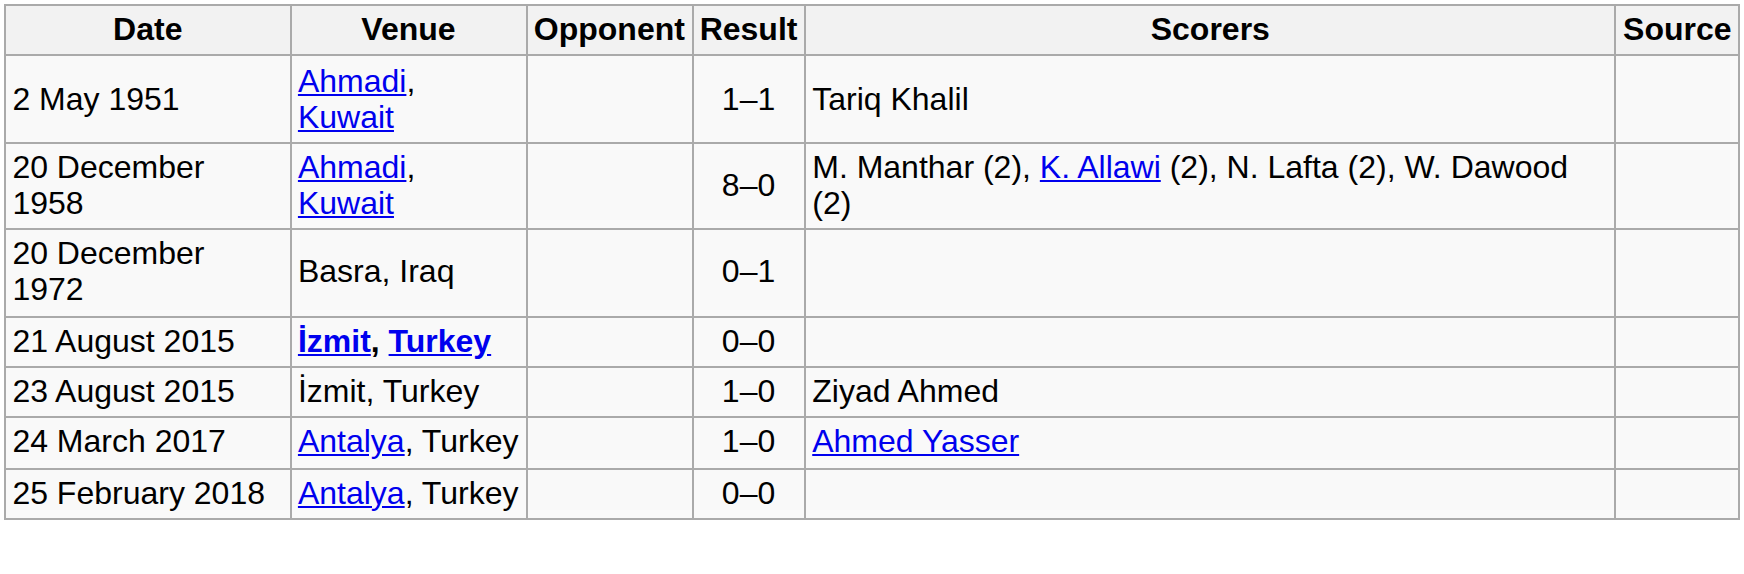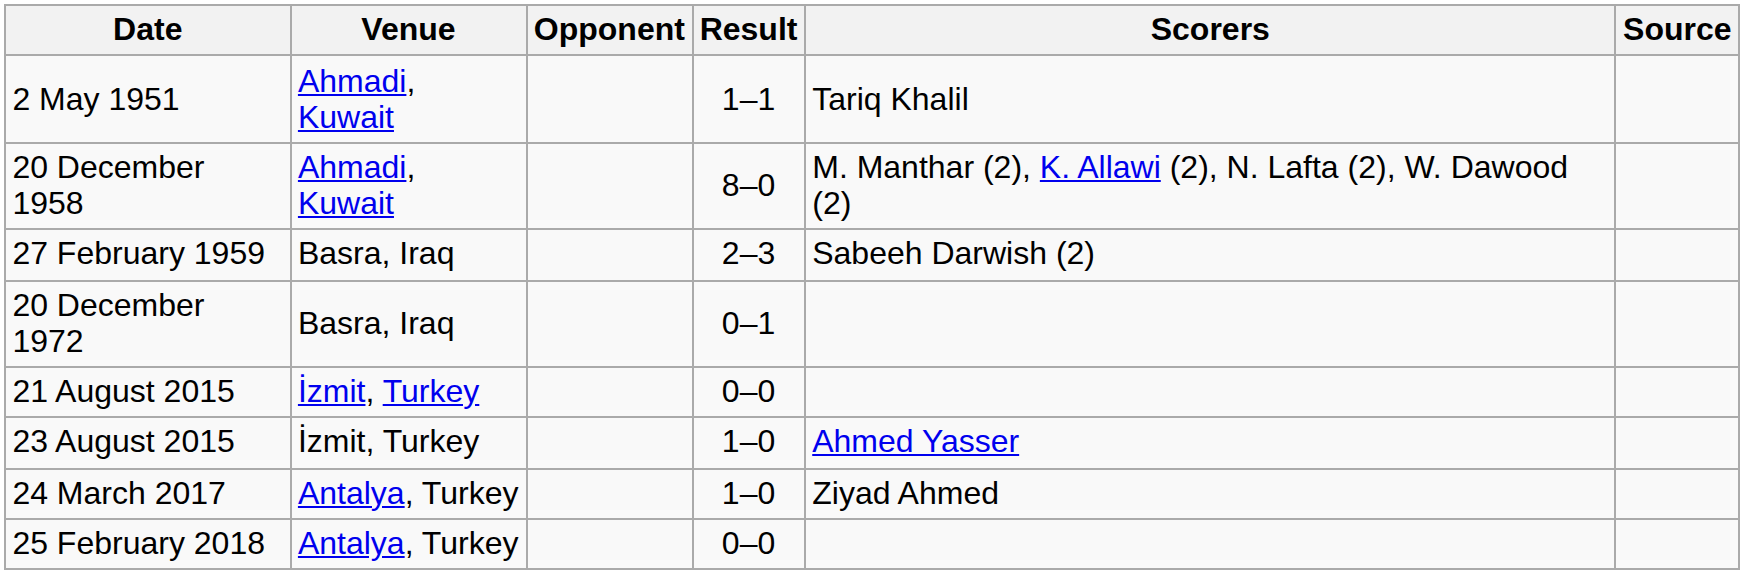 <table class="wikitable">
 <tr>
 <th>Date</th>
 <th>Venue</th>
 <th>Opponent</th>
 <th>Result</th>
 <th>Scorers</th>
 <th>Source</th>
 </tr>
 <tr>
 <td>2 May 1951</td>
 <td><a href='#'>Ahmadi</a>, <a href='#'>Kuwait</a></td>
 <td></td>
 <td style="text-align:center;">1–1</td>
 <td>Tariq Khalil</td>
 <td></td>
 </tr>
 <tr>
 <td>20 December 1958</td>
 <td><a href='#'>Ahmadi</a>, <a href='#'>Kuwait</a></td>
 <td></td>
 <td style="text-align:center;">8–0</td>
 <td>M. Manthar (2), <a href='#'>K. Allawi</a> (2), N. Lafta (2), W. Dawood (2)</td>
 <td></td>
 </tr>
 <tr>
+<td>27 February 1959</td>
+<td>Basra, Iraq</td>
+<td></td>
+<td style="text-align:center;">2–3</td>
+<td>Sabeeh Darwish (2)</td>
+<td></td>
+</tr>
+<tr>
 <td>20 December 1972</td>
 <td>Basra, Iraq</td>
 <td></td>
 <td style="text-align:center;">0–1</td>
 <td></td>
 <td></td>
 </tr>
 <tr>
 <td>21 August 2015</td>
-<td><strong><a href='#'>İzmit</a>, <a href='#'>Turkey</a></strong></td>
+<td><a href='#'>İzmit</a>, <a href='#'>Turkey</a></td>
 <td></td>
 <td style="text-align:center;">0–0</td>
 <td></td>
 <td></td>
 </tr>
 <tr>
 <td>23 August 2015</td>
 <td>İzmit, Turkey</td>
 <td></td>
 <td style="text-align:center;">1–0</td>
-<td>Ziyad Ahmed</td>
+<td><a href='#'>Ahmed Yasser</a></td>
 <td></td>
 </tr>
 <tr>
 <td>24 March 2017</td>
 <td><a href='#'>Antalya</a>, Turkey</td>
 <td></td>
 <td style="text-align:center;">1–0</td>
-<td><a href='#'>Ahmed Yasser</a></td>
+<td>Ziyad Ahmed</td>
 <td></td>
 </tr>
 <tr>
 <td>25 February 2018</td>
 <td><a href='#'>Antalya</a>, Turkey</td>
 <td></td>
 <td style="text-align:center;">0–0</td>
 <td></td>
 <td></td>
 </tr>
 <tr>
 </tr>
 </table>
